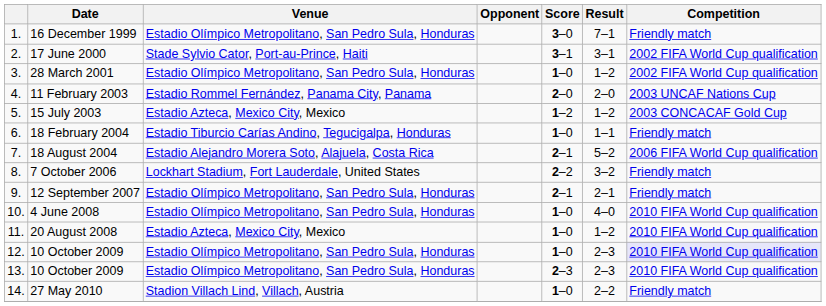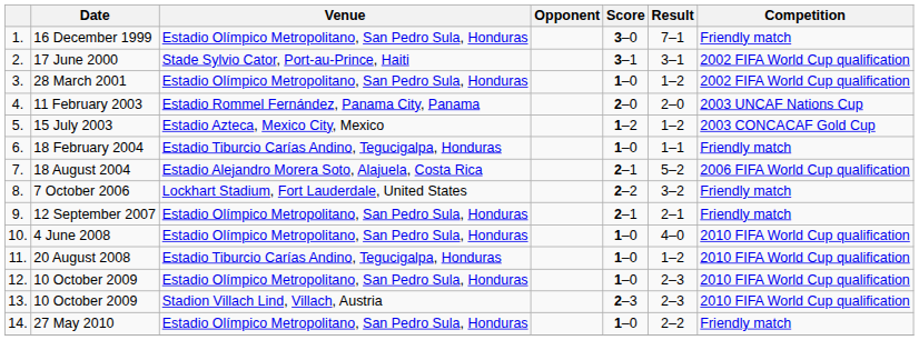 <table class="wikitable">
 <tr>
 <th></th>
 <th>Date</th>
 <th>Venue</th>
 <th>Opponent</th>
 <th>Score</th>
 <th>Result</th>
 <th>Competition</th>
 </tr>
 <tr>
 <td align="center">1.</td>
 <td>16 December 1999</td>
 <td><a href='#'>Estadio Olímpico Metropolitano</a>, <a href='#'>San Pedro Sula</a>, <a href='#'>Honduras</a></td>
 <td></td>
 <td align="center"><strong>3</strong>–0</td>
 <td align="center">7–1</td>
 <td><a href='#'>Friendly match</a></td>
 </tr>
 <tr>
 <td align="center">2.</td>
 <td>17 June 2000</td>
 <td><a href='#'>Stade Sylvio Cator</a>, <a href='#'>Port-au-Prince</a>, <a href='#'>Haiti</a></td>
 <td></td>
 <td align="center"><strong>3</strong>–1</td>
 <td align="center">3–1</td>
 <td><a href='#'>2002 FIFA World Cup qualification</a></td>
 </tr>
 <tr>
 <td align="center">3.</td>
 <td>28 March 2001</td>
 <td><a href='#'>Estadio Olímpico Metropolitano</a>, <a href='#'>San Pedro Sula</a>, <a href='#'>Honduras</a></td>
 <td></td>
 <td align="center"><strong>1</strong>–0</td>
 <td align="center">1–2</td>
 <td><a href='#'>2002 FIFA World Cup qualification</a></td>
 </tr>
 <tr>
 <td align="center">4.</td>
 <td>11 February 2003</td>
 <td><a href='#'>Estadio Rommel Fernández</a>, <a href='#'>Panama City</a>, <a href='#'>Panama</a></td>
 <td></td>
 <td align="center"><strong>2</strong>–0</td>
 <td align="center">2–0</td>
 <td><a href='#'>2003 UNCAF Nations Cup</a></td>
 </tr>
 <tr>
 <td align="center">5.</td>
 <td>15 July 2003</td>
 <td><a href='#'>Estadio Azteca</a>, <a href='#'>Mexico City</a>, Mexico</td>
 <td></td>
 <td align="center"><strong>1</strong>–2</td>
 <td align="center">1–2</td>
 <td><a href='#'>2003 CONCACAF Gold Cup</a></td>
 </tr>
 <tr>
 <td align="center">6.</td>
 <td>18 February 2004</td>
 <td><a href='#'>Estadio Tiburcio Carías Andino</a>, <a href='#'>Tegucigalpa</a>, <a href='#'>Honduras</a></td>
 <td></td>
 <td align="center"><strong>1</strong>–0</td>
 <td align="center">1–1</td>
 <td><a href='#'>Friendly match</a></td>
 </tr>
 <tr>
 <td align="center">7.</td>
 <td>18 August 2004</td>
 <td><a href='#'>Estadio Alejandro Morera Soto</a>, <a href='#'>Alajuela</a>, <a href='#'>Costa Rica</a></td>
 <td></td>
 <td align="center"><strong>2</strong>–1</td>
 <td align="center">5–2</td>
 <td><a href='#'>2006 FIFA World Cup qualification</a></td>
 </tr>
 <tr>
 <td align="center">8.</td>
 <td>7 October 2006</td>
 <td><a href='#'>Lockhart Stadium</a>, <a href='#'>Fort Lauderdale</a>, United States</td>
 <td></td>
 <td align="center"><strong>2</strong>–2</td>
 <td align="center">3–2</td>
 <td><a href='#'>Friendly match</a></td>
 </tr>
 <tr>
 <td align="center">9.</td>
 <td>12 September 2007</td>
 <td><a href='#'>Estadio Olímpico Metropolitano</a>, <a href='#'>San Pedro Sula</a>, <a href='#'>Honduras</a></td>
 <td></td>
 <td align="center"><strong>2</strong>–1</td>
 <td align="center">2–1</td>
 <td><a href='#'>Friendly match</a></td>
 </tr>
 <tr>
 <td align="center">10.</td>
 <td>4 June 2008</td>
 <td><a href='#'>Estadio Olímpico Metropolitano</a>, <a href='#'>San Pedro Sula</a>, <a href='#'>Honduras</a></td>
 <td></td>
 <td align="center"><strong>1</strong>–0</td>
 <td align="center">4–0</td>
 <td><a href='#'>2010 FIFA World Cup qualification</a></td>
 </tr>
 <tr>
 <td align="center">11.</td>
 <td>20 August 2008</td>
-<td><a href='#'>Estadio Azteca</a>, <a href='#'>Mexico City</a>, Mexico</td>
+<td><a href='#'>Estadio Tiburcio Carías Andino</a>, <a href='#'>Tegucigalpa</a>, <a href='#'>Honduras</a></td>
 <td></td>
 <td align="center"><strong>1</strong>–0</td>
 <td align="center">1–2</td>
 <td><a href='#'>2010 FIFA World Cup qualification</a></td>
 </tr>
 <tr>
 <td align="center">12.</td>
 <td>10 October 2009</td>
 <td><a href='#'>Estadio Olímpico Metropolitano</a>, <a href='#'>San Pedro Sula</a>, <a href='#'>Honduras</a></td>
 <td></td>
 <td align="center"><strong>1</strong>–0</td>
 <td align="center">2–3</td>
-<td style="background: lavender;"><a href='#'>2010 FIFA World Cup qualification</a></td>
+<td><a href='#'>2010 FIFA World Cup qualification</a></td>
 </tr>
 <tr>
 <td align="center">13.</td>
 <td>10 October 2009</td>
-<td><a href='#'>Estadio Olímpico Metropolitano</a>, <a href='#'>San Pedro Sula</a>, <a href='#'>Honduras</a></td>
+<td><a href='#'>Stadion Villach Lind</a>, <a href='#'>Villach</a>, Austria</td>
 <td></td>
 <td align="center"><strong>2</strong>–3</td>
 <td align="center">2–3</td>
 <td><a href='#'>2010 FIFA World Cup qualification</a></td>
 </tr>
 <tr>
 <td align="center">14.</td>
 <td>27 May 2010</td>
-<td><a href='#'>Stadion Villach Lind</a>, <a href='#'>Villach</a>, Austria</td>
+<td><a href='#'>Estadio Olímpico Metropolitano</a>, <a href='#'>San Pedro Sula</a>, <a href='#'>Honduras</a></td>
 <td></td>
 <td align="center"><strong>1</strong>–0</td>
 <td align="center">2–2</td>
 <td><a href='#'>Friendly match</a></td>
 </tr>
 <tr>
 </tr>
 </table>
